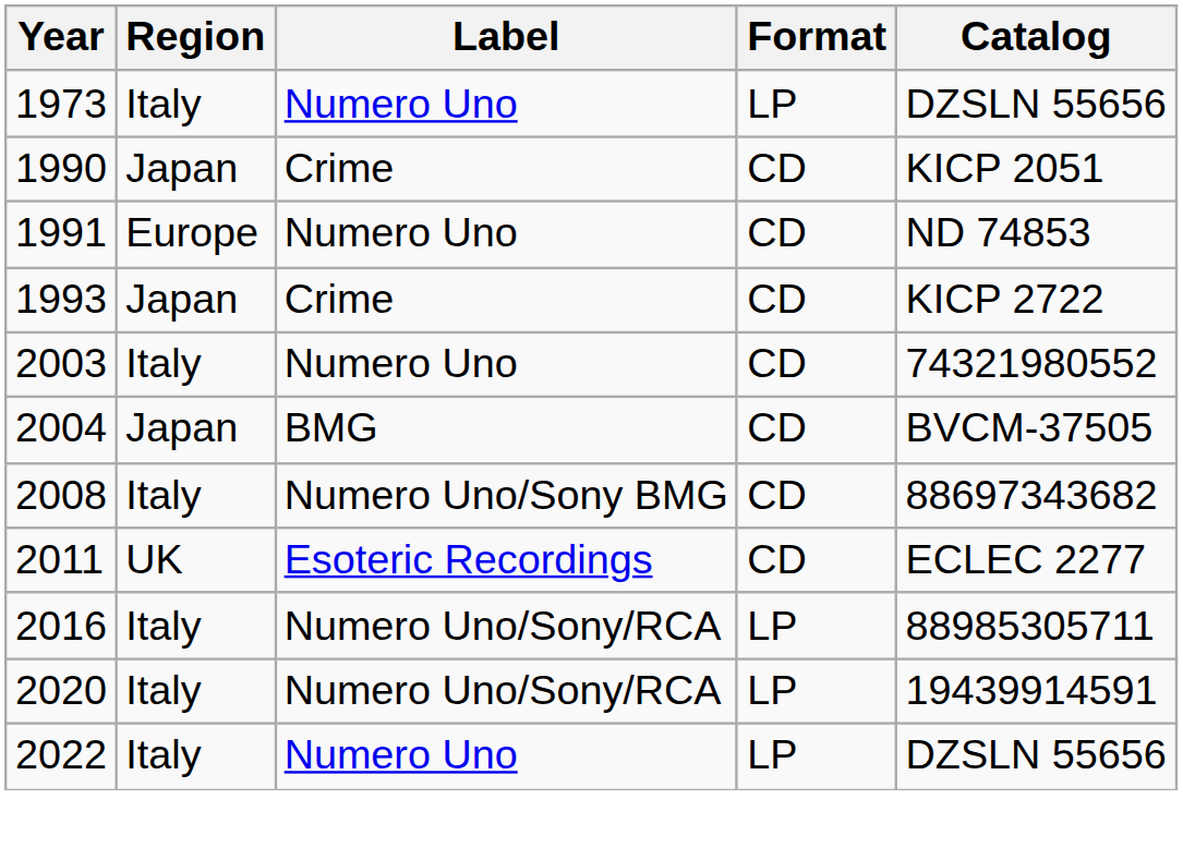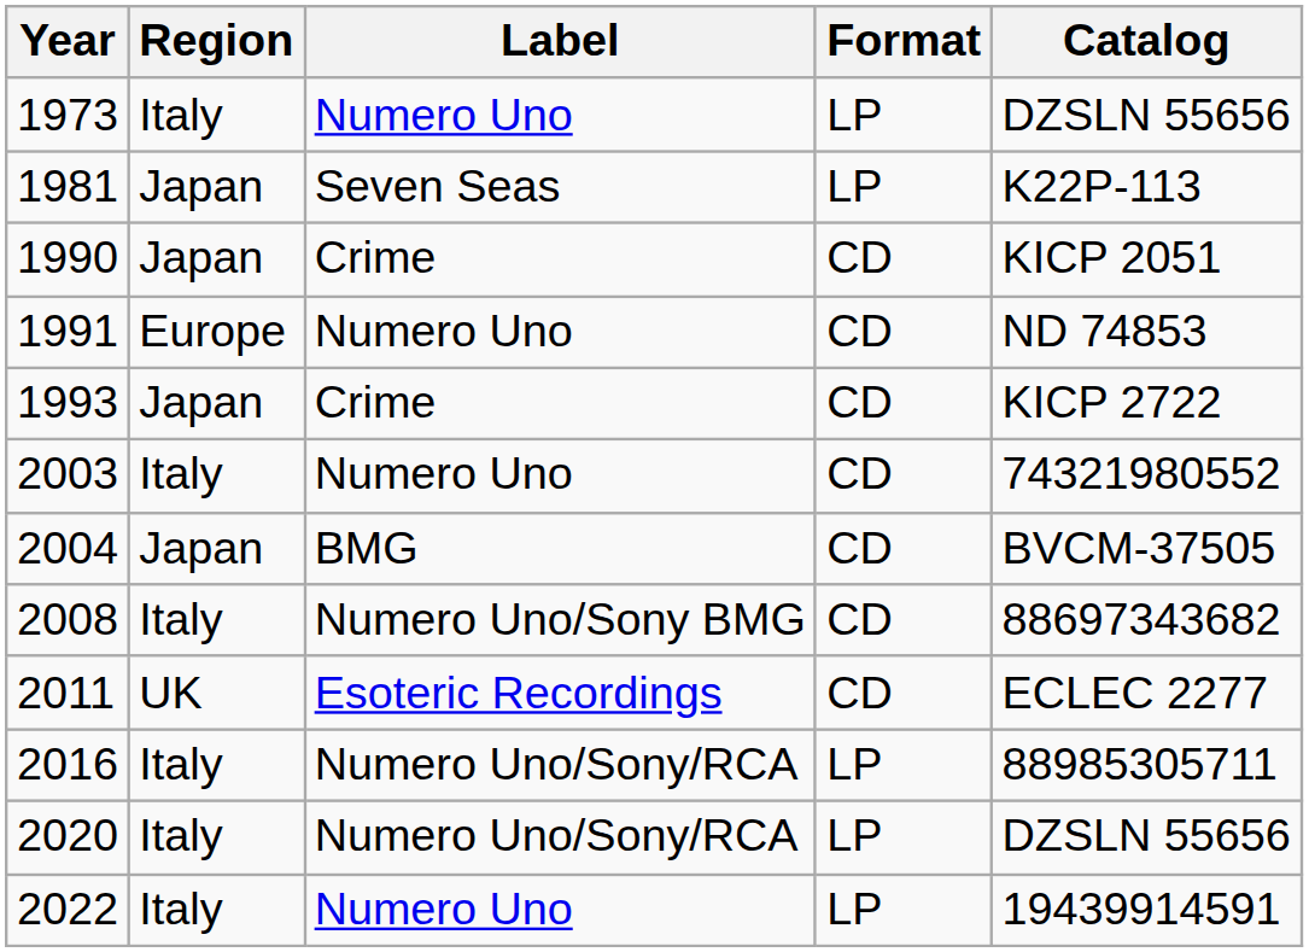 <table class="wikitable">
 <tr>
 <th>Year</th>
 <th>Region</th>
 <th>Label</th>
 <th>Format</th>
 <th>Catalog</th>
 </tr>
 <tr>
 <td>1973</td>
 <td>Italy</td>
 <td><a href='#'>Numero Uno</a></td>
 <td>LP</td>
 <td>DZSLN 55656</td>
+</tr>
+<tr>
+<td>1981</td>
+<td>Japan</td>
+<td>Seven Seas</td>
+<td>LP</td>
+<td>K22P-113</td>
 </tr>
 <tr>
 <td>1990</td>
 <td>Japan</td>
 <td>Crime</td>
 <td>CD</td>
 <td>KICP 2051</td>
 </tr>
 <tr>
 <td>1991</td>
 <td>Europe</td>
 <td>Numero Uno</td>
 <td>CD</td>
 <td>ND 74853</td>
 </tr>
 <tr>
 <td>1993</td>
 <td>Japan</td>
 <td>Crime</td>
 <td>CD</td>
 <td>KICP 2722</td>
 </tr>
 <tr>
 <td>2003</td>
 <td>Italy</td>
 <td>Numero Uno</td>
 <td>CD</td>
 <td>74321980552</td>
 </tr>
 <tr>
 <td>2004</td>
 <td>Japan</td>
 <td>BMG</td>
 <td>CD</td>
 <td>BVCM-37505</td>
 </tr>
 <tr>
 <td>2008</td>
 <td>Italy</td>
 <td>Numero Uno/Sony BMG</td>
 <td>CD</td>
 <td>88697343682</td>
 </tr>
 <tr>
 <td>2011</td>
 <td>UK</td>
 <td><a href='#'>Esoteric Recordings</a></td>
 <td>CD</td>
 <td>ECLEC 2277</td>
 </tr>
 <tr>
 <td>2016</td>
 <td>Italy</td>
 <td>Numero Uno/Sony/RCA</td>
 <td>LP</td>
 <td>88985305711</td>
 </tr>
 <tr>
 <td>2020</td>
 <td>Italy</td>
 <td>Numero Uno/Sony/RCA</td>
 <td>LP</td>
-<td>19439914591</td>
+<td>DZSLN 55656</td>
 </tr>
 <tr>
 <td>2022</td>
 <td>Italy</td>
 <td><a href='#'>Numero Uno</a></td>
 <td>LP</td>
-<td>DZSLN 55656</td>
+<td>19439914591</td>
 </tr>
 </table>
